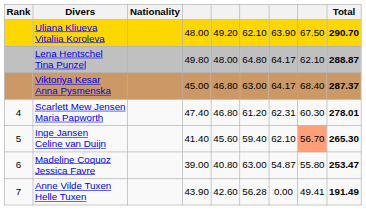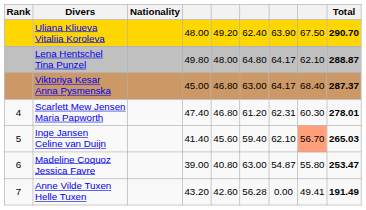 <table class="wikitable" style="text-align:center">
 <tr>
 <th>Rank</th>
 <th>Divers</th>
 <th>Nationality</th>
 <th></th>
 <th></th>
 <th></th>
 <th></th>
 <th></th>
 <th>Total</th>
 </tr>
 <tr bgcolor=gold>
 <td></td>
 <td align=left><a href='#'>Uliana Kliueva</a><br><a href='#'>Vitaliia Koroleva</a></td>
 <td align=left></td>
 <td>48.00</td>
 <td>49.20</td>
-<td>62.10</td>
+<td>62.40</td>
 <td>63.90</td>
 <td>67.50</td>
 <td><strong>290.70</strong></td>
 </tr>
 <tr bgcolor=silver>
 <td></td>
 <td align=left><a href='#'>Lena Hentschel</a><br><a href='#'>Tina Punzel</a></td>
 <td align=left></td>
 <td>49.80</td>
 <td>48.00</td>
 <td>64.80</td>
 <td>64.17</td>
 <td>62.10</td>
 <td><strong>288.87</strong></td>
 </tr>
 <tr bgcolor=CC9966>
 <td></td>
 <td align=left><a href='#'>Viktoriya Kesar</a><br><a href='#'>Anna Pysmenska</a></td>
 <td align=left></td>
 <td>45.00</td>
 <td>46.80</td>
 <td>63.00</td>
 <td>64.17</td>
 <td>68.40</td>
 <td><strong>287.37</strong></td>
 </tr>
 <tr>
 <td>4</td>
 <td align=left><a href='#'>Scarlett Mew Jensen</a><br><a href='#'>Maria Papworth</a></td>
 <td align=left></td>
 <td>47.40</td>
 <td>46.80</td>
 <td>61.20</td>
 <td>62.31</td>
 <td>60.30</td>
 <td><strong>278.01</strong></td>
 </tr>
 <tr>
 <td>5</td>
 <td align=left><a href='#'>Inge Jansen</a><br><a href='#'>Celine van Duijn</a></td>
 <td align=left></td>
 <td>41.40</td>
 <td>45.60</td>
 <td>59.40</td>
 <td>62.10</td>
 <td style="background: lightsalmon;">56.70</td>
-<td><strong>265.30</strong></td>
+<td><strong>265.03</strong></td>
 </tr>
 <tr>
 <td>6</td>
 <td align=left><a href='#'>Madeline Coquoz</a><br><a href='#'>Jessica Favre</a></td>
 <td align=left></td>
 <td>39.00</td>
 <td>40.80</td>
 <td>63.00</td>
 <td>54.87</td>
 <td>55.80</td>
 <td><strong>253.47</strong></td>
 </tr>
 <tr>
 <td>7</td>
 <td align=left><a href='#'>Anne Vilde Tuxen</a><br><a href='#'>Helle Tuxen</a></td>
 <td align=left></td>
-<td>43.90</td>
+<td>43.20</td>
 <td>42.60</td>
 <td>56.28</td>
 <td>0.00</td>
 <td>49.41</td>
 <td><strong>191.49</strong></td>
 </tr>
 </table>
